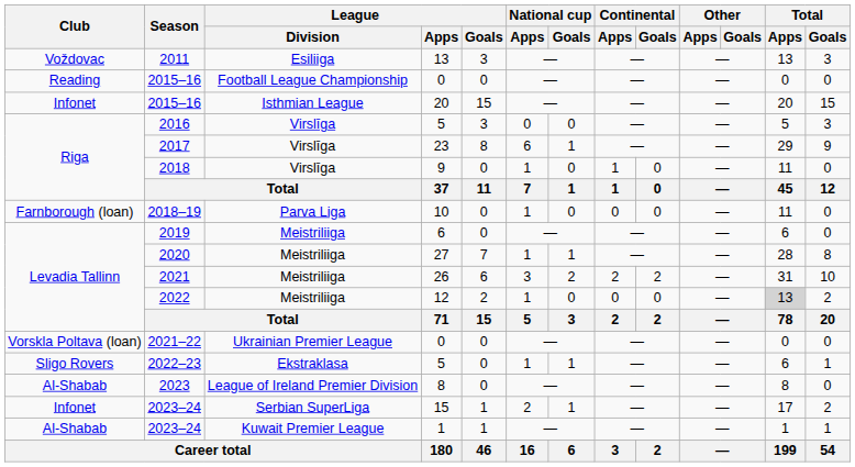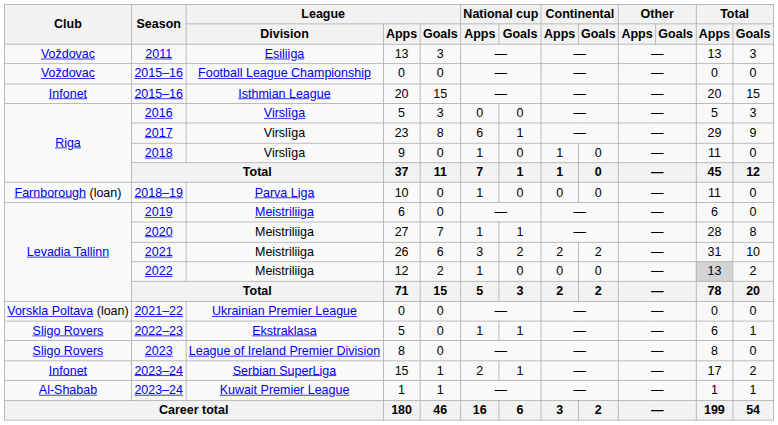 <table class="wikitable" style="text-align: center">
 <tr>
 <th rowspan="2">Club</th>
 <th rowspan="2">Season</th>
 <th colspan="3">League</th>
 <th colspan="2">National cup</th>
 <th colspan="2">Continental</th>
 <th colspan="2">Other</th>
 <th colspan="2">Total</th>
 </tr>
 <tr>
 <th>Division</th>
 <th>Apps</th>
 <th>Goals</th>
 <th>Apps</th>
 <th>Goals</th>
 <th>Apps</th>
 <th>Goals</th>
 <th>Apps</th>
 <th>Goals</th>
 <th>Apps</th>
 <th>Goals</th>
 </tr>
 <tr>
 <td><a href='#'>Voždovac</a></td>
 <td><a href='#'>2011</a></td>
 <td><a href='#'>Esiliiga</a></td>
 <td>13</td>
 <td>3</td>
 <td colspan="2">—</td>
 <td colspan="2">—</td>
 <td colspan="2">—</td>
 <td>13</td>
 <td>3</td>
 </tr>
 <tr>
-<td><a href='#'>Reading</a></td>
+<td><a href='#'>Voždovac</a></td>
 <td><a href='#'>2015–16</a></td>
 <td><a href='#'>Football League Championship</a></td>
 <td>0</td>
 <td>0</td>
 <td colspan="2">—</td>
 <td colspan="2">—</td>
 <td colspan="2">—</td>
 <td>0</td>
 <td>0</td>
 </tr>
 <tr>
 <td><a href='#'>Infonet</a></td>
 <td><a href='#'>2015–16</a></td>
 <td><a href='#'>Isthmian League</a></td>
 <td>20</td>
 <td>15</td>
 <td colspan="2">—</td>
 <td colspan="2">—</td>
 <td colspan="2">—</td>
 <td>20</td>
 <td>15</td>
 </tr>
 <tr>
 <td rowspan="4"><a href='#'>Riga</a></td>
 <td><a href='#'>2016</a></td>
 <td><a href='#'>Virslīga</a></td>
 <td>5</td>
 <td>3</td>
 <td>0</td>
 <td>0</td>
 <td colspan="2">—</td>
 <td colspan="2">—</td>
 <td>5</td>
 <td>3</td>
 </tr>
 <tr>
 <td><a href='#'>2017</a></td>
 <td>Virslīga</td>
 <td>23</td>
 <td>8</td>
 <td>6</td>
 <td>1</td>
 <td colspan="2">—</td>
 <td colspan="2">—</td>
 <td>29</td>
 <td>9</td>
 </tr>
 <tr>
 <td><a href='#'>2018</a></td>
 <td>Virslīga</td>
 <td>9</td>
 <td>0</td>
 <td>1</td>
 <td>0</td>
 <td>1</td>
 <td>0</td>
 <td colspan="2">—</td>
 <td>11</td>
 <td>0</td>
 </tr>
 <tr>
 <th colspan="2">Total</th>
 <th>37</th>
 <th>11</th>
 <th>7</th>
 <th>1</th>
 <th>1</th>
 <th>0</th>
 <th colspan="2">—</th>
 <th>45</th>
 <th>12</th>
 </tr>
 <tr>
 <td><a href='#'>Farnborough</a> (loan)</td>
 <td><a href='#'>2018–19</a></td>
 <td><a href='#'>Parva Liga</a></td>
 <td>10</td>
 <td>0</td>
 <td>1</td>
 <td>0</td>
 <td>0</td>
 <td>0</td>
 <td colspan="2">—</td>
 <td>11</td>
 <td>0</td>
 </tr>
 <tr>
 <td rowspan="5"><a href='#'>Levadia Tallinn</a></td>
 <td><a href='#'>2019</a></td>
 <td><a href='#'>Meistriliiga</a></td>
 <td>6</td>
 <td>0</td>
 <td colspan="2">—</td>
 <td colspan="2">—</td>
 <td colspan="2">—</td>
 <td>6</td>
 <td>0</td>
 </tr>
 <tr>
 <td><a href='#'>2020</a></td>
 <td>Meistriliiga</td>
 <td>27</td>
 <td>7</td>
 <td>1</td>
 <td>1</td>
 <td colspan="2">—</td>
 <td colspan="2">—</td>
 <td>28</td>
 <td>8</td>
 </tr>
 <tr>
 <td><a href='#'>2021</a></td>
 <td>Meistriliiga</td>
 <td>26</td>
 <td>6</td>
 <td>3</td>
 <td>2</td>
 <td>2</td>
 <td>2</td>
 <td colspan="2">—</td>
 <td>31</td>
 <td>10</td>
 </tr>
 <tr>
 <td><a href='#'>2022</a></td>
 <td>Meistriliiga</td>
 <td>12</td>
 <td>2</td>
 <td>1</td>
 <td>0</td>
 <td>0</td>
 <td>0</td>
 <td colspan="2">—</td>
 <td style="background: lightgrey;">13</td>
 <td>2</td>
 </tr>
 <tr>
 <th colspan="2">Total</th>
 <th>71</th>
 <th>15</th>
 <th>5</th>
 <th>3</th>
 <th>2</th>
 <th>2</th>
 <th colspan="2">—</th>
 <th>78</th>
 <th>20</th>
 </tr>
 <tr>
 <td><a href='#'>Vorskla Poltava</a> (loan)</td>
 <td><a href='#'>2021–22</a></td>
 <td><a href='#'>Ukrainian Premier League</a></td>
 <td>0</td>
 <td>0</td>
 <td colspan="2">—</td>
 <td colspan="2">—</td>
 <td colspan="2">—</td>
 <td>0</td>
 <td>0</td>
 </tr>
 <tr>
 <td><a href='#'>Sligo Rovers</a></td>
 <td><a href='#'>2022–23</a></td>
 <td><a href='#'>Ekstraklasa</a></td>
 <td>5</td>
 <td>0</td>
 <td>1</td>
 <td>1</td>
 <td colspan="2">—</td>
 <td colspan="2">—</td>
 <td>6</td>
 <td>1</td>
 </tr>
 <tr>
-<td><a href='#'>Al-Shabab</a></td>
+<td><a href='#'>Sligo Rovers</a></td>
 <td><a href='#'>2023</a></td>
 <td><a href='#'>League of Ireland Premier Division</a></td>
 <td>8</td>
 <td>0</td>
 <td colspan="2">—</td>
 <td colspan="2">—</td>
 <td colspan="2">—</td>
 <td>8</td>
 <td>0</td>
 </tr>
 <tr>
 <td><a href='#'>Infonet</a></td>
 <td><a href='#'>2023–24</a></td>
 <td><a href='#'>Serbian SuperLiga</a></td>
 <td>15</td>
 <td>1</td>
 <td>2</td>
 <td>1</td>
 <td colspan="2">—</td>
 <td colspan="2">—</td>
 <td>17</td>
 <td>2</td>
 </tr>
 <tr>
 <td><a href='#'>Al-Shabab</a></td>
 <td><a href='#'>2023–24</a></td>
 <td><a href='#'>Kuwait Premier League</a></td>
 <td>1</td>
 <td>1</td>
 <td colspan="2">—</td>
 <td colspan="2">—</td>
 <td colspan="2">—</td>
 <td>1</td>
 <td>1</td>
 </tr>
 <tr>
 <th colspan="3">Career total</th>
 <th>180</th>
 <th>46</th>
 <th>16</th>
 <th>6</th>
 <th>3</th>
 <th>2</th>
 <th colspan="2">—</th>
 <th>199</th>
 <th>54</th>
 </tr>
 </table>
